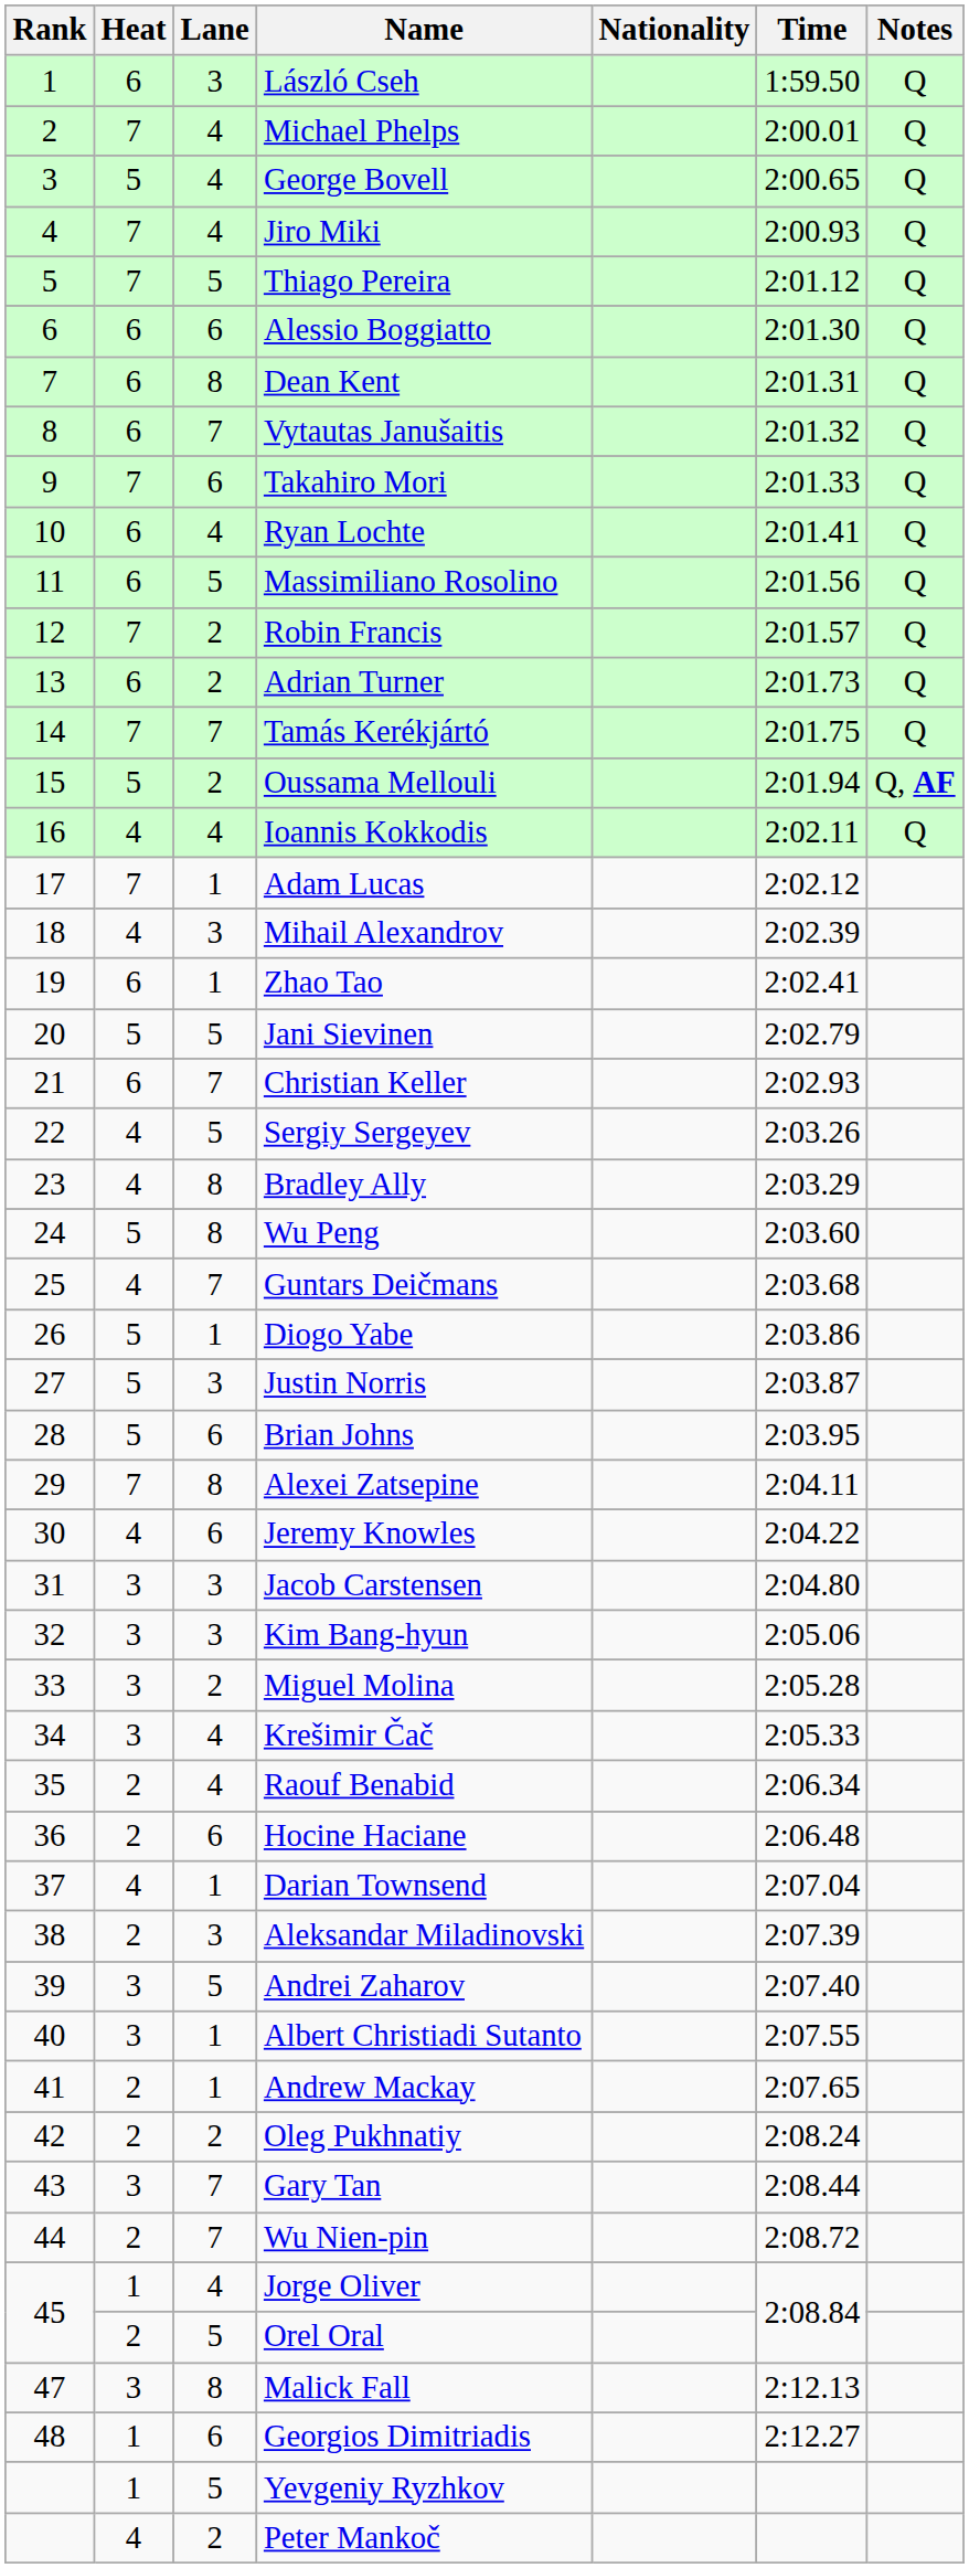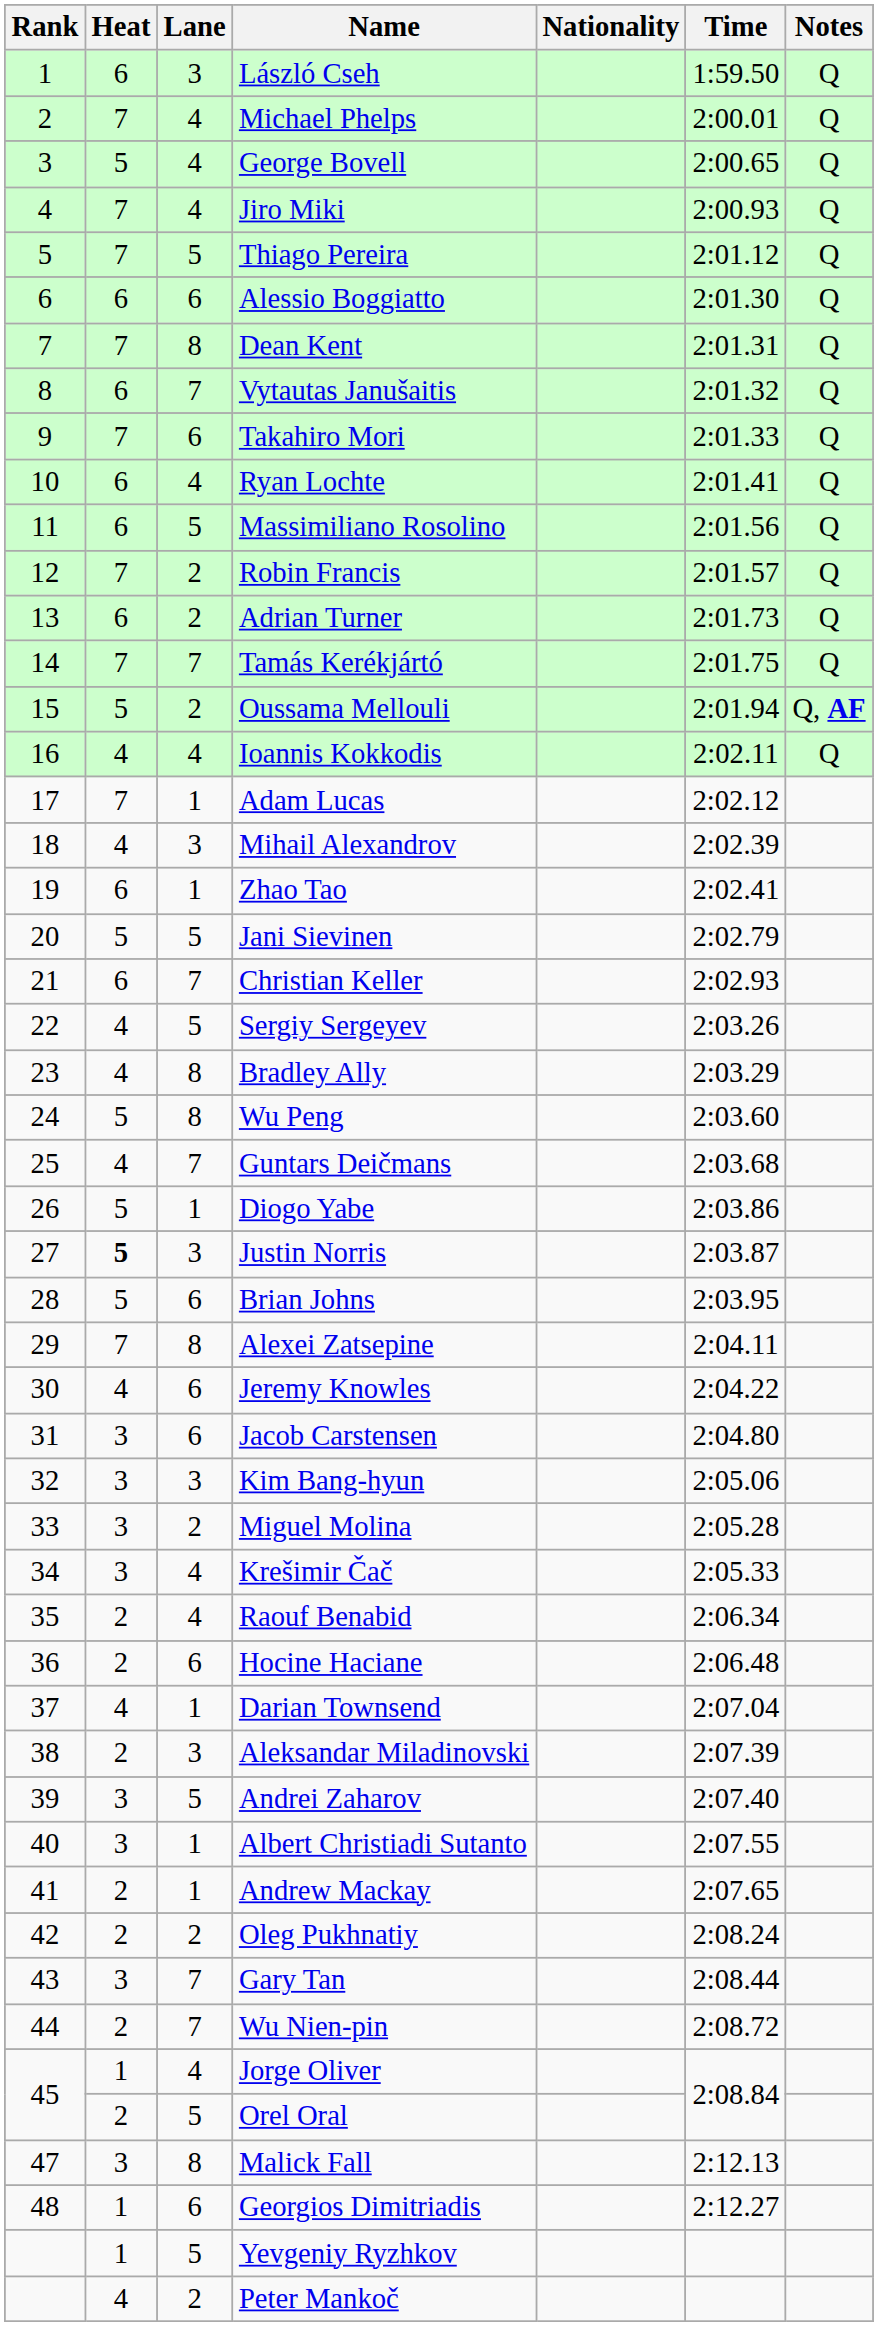 <table class="wikitable sortable" style="text-align:center">
 <tr>
 <th>Rank</th>
 <th>Heat</th>
 <th>Lane</th>
 <th>Name</th>
 <th>Nationality</th>
 <th>Time</th>
 <th>Notes</th>
 </tr>
 <tr bgcolor=#ccffcc>
 <td>1</td>
 <td>6</td>
 <td>3</td>
 <td align=left><a href='#'>László Cseh</a></td>
 <td align=left></td>
 <td>1:59.50</td>
 <td>Q</td>
 </tr>
 <tr bgcolor=#ccffcc>
 <td>2</td>
 <td>7</td>
 <td>4</td>
 <td align=left><a href='#'>Michael Phelps</a></td>
 <td align=left></td>
 <td>2:00.01</td>
 <td>Q</td>
 </tr>
 <tr bgcolor=#ccffcc>
 <td>3</td>
 <td>5</td>
 <td>4</td>
 <td align=left><a href='#'>George Bovell</a></td>
 <td align=left></td>
 <td>2:00.65</td>
 <td>Q</td>
 </tr>
 <tr bgcolor=#ccffcc>
 <td>4</td>
 <td>7</td>
 <td>4</td>
 <td align=left><a href='#'>Jiro Miki</a></td>
 <td align=left></td>
 <td>2:00.93</td>
 <td>Q</td>
 </tr>
 <tr bgcolor=#ccffcc>
 <td>5</td>
 <td>7</td>
 <td>5</td>
 <td align=left><a href='#'>Thiago Pereira</a></td>
 <td align=left></td>
 <td>2:01.12</td>
 <td>Q</td>
 </tr>
 <tr bgcolor=#ccffcc>
 <td>6</td>
 <td>6</td>
 <td>6</td>
 <td align=left><a href='#'>Alessio Boggiatto</a></td>
 <td align=left></td>
 <td>2:01.30</td>
 <td>Q</td>
 </tr>
 <tr bgcolor=#ccffcc>
 <td>7</td>
-<td>6</td>
+<td>7</td>
 <td>8</td>
 <td align=left><a href='#'>Dean Kent</a></td>
 <td align=left></td>
 <td>2:01.31</td>
 <td>Q</td>
 </tr>
 <tr bgcolor=#ccffcc>
 <td>8</td>
 <td>6</td>
 <td>7</td>
 <td align=left><a href='#'>Vytautas Janušaitis</a></td>
 <td align=left></td>
 <td>2:01.32</td>
 <td>Q</td>
 </tr>
 <tr bgcolor=#ccffcc>
 <td>9</td>
 <td>7</td>
 <td>6</td>
 <td align=left><a href='#'>Takahiro Mori</a></td>
 <td align=left></td>
 <td>2:01.33</td>
 <td>Q</td>
 </tr>
 <tr bgcolor=#ccffcc>
 <td>10</td>
 <td>6</td>
 <td>4</td>
 <td align=left><a href='#'>Ryan Lochte</a></td>
 <td align=left></td>
 <td>2:01.41</td>
 <td>Q</td>
 </tr>
 <tr bgcolor=#ccffcc>
 <td>11</td>
 <td>6</td>
 <td>5</td>
 <td align=left><a href='#'>Massimiliano Rosolino</a></td>
 <td align=left></td>
 <td>2:01.56</td>
 <td>Q</td>
 </tr>
 <tr bgcolor=#ccffcc>
 <td>12</td>
 <td>7</td>
 <td>2</td>
 <td align=left><a href='#'>Robin Francis</a></td>
 <td align=left></td>
 <td>2:01.57</td>
 <td>Q</td>
 </tr>
 <tr bgcolor=#ccffcc>
 <td>13</td>
 <td>6</td>
 <td>2</td>
 <td align=left><a href='#'>Adrian Turner</a></td>
 <td align=left></td>
 <td>2:01.73</td>
 <td>Q</td>
 </tr>
 <tr bgcolor=#ccffcc>
 <td>14</td>
 <td>7</td>
 <td>7</td>
 <td align=left><a href='#'>Tamás Kerékjártó</a></td>
 <td align=left></td>
 <td>2:01.75</td>
 <td>Q</td>
 </tr>
 <tr bgcolor=#ccffcc>
 <td>15</td>
 <td>5</td>
 <td>2</td>
 <td align=left><a href='#'>Oussama Mellouli</a></td>
 <td align=left></td>
 <td>2:01.94</td>
 <td>Q, <strong><a href='#'>AF</a></strong></td>
 </tr>
 <tr bgcolor=#ccffcc>
 <td>16</td>
 <td>4</td>
 <td>4</td>
 <td align=left><a href='#'>Ioannis Kokkodis</a></td>
 <td align=left></td>
 <td>2:02.11</td>
 <td>Q</td>
 </tr>
 <tr>
 <td>17</td>
 <td>7</td>
 <td>1</td>
 <td align=left><a href='#'>Adam Lucas</a></td>
 <td align=left></td>
 <td>2:02.12</td>
 <td></td>
 </tr>
 <tr>
 <td>18</td>
 <td>4</td>
 <td>3</td>
 <td align=left><a href='#'>Mihail Alexandrov</a></td>
 <td align=left></td>
 <td>2:02.39</td>
 <td></td>
 </tr>
 <tr>
 <td>19</td>
 <td>6</td>
 <td>1</td>
 <td align=left><a href='#'>Zhao Tao</a></td>
 <td align=left></td>
 <td>2:02.41</td>
 <td></td>
 </tr>
 <tr>
 <td>20</td>
 <td>5</td>
 <td>5</td>
 <td align=left><a href='#'>Jani Sievinen</a></td>
 <td align=left></td>
 <td>2:02.79</td>
 <td></td>
 </tr>
 <tr>
 <td>21</td>
 <td>6</td>
 <td>7</td>
 <td align=left><a href='#'>Christian Keller</a></td>
 <td align=left></td>
 <td>2:02.93</td>
 <td></td>
 </tr>
 <tr>
 <td>22</td>
 <td>4</td>
 <td>5</td>
 <td align=left><a href='#'>Sergiy Sergeyev</a></td>
 <td align=left></td>
 <td>2:03.26</td>
 <td></td>
 </tr>
 <tr>
 <td>23</td>
 <td>4</td>
 <td>8</td>
 <td align=left><a href='#'>Bradley Ally</a></td>
 <td align=left></td>
 <td>2:03.29</td>
 <td></td>
 </tr>
 <tr>
 <td>24</td>
 <td>5</td>
 <td>8</td>
 <td align=left><a href='#'>Wu Peng</a></td>
 <td align=left></td>
 <td>2:03.60</td>
 <td></td>
 </tr>
 <tr>
 <td>25</td>
 <td>4</td>
 <td>7</td>
 <td align=left><a href='#'>Guntars Deičmans</a></td>
 <td align=left></td>
 <td>2:03.68</td>
 <td></td>
 </tr>
 <tr>
 <td>26</td>
 <td>5</td>
 <td>1</td>
 <td align=left><a href='#'>Diogo Yabe</a></td>
 <td align=left></td>
 <td>2:03.86</td>
 <td></td>
 </tr>
 <tr>
 <td>27</td>
-<td>5</td>
+<td><strong>5</strong></td>
 <td>3</td>
 <td align=left><a href='#'>Justin Norris</a></td>
 <td align=left></td>
 <td>2:03.87</td>
 <td></td>
 </tr>
 <tr>
 <td>28</td>
 <td>5</td>
 <td>6</td>
 <td align=left><a href='#'>Brian Johns</a></td>
 <td align=left></td>
 <td>2:03.95</td>
 <td></td>
 </tr>
 <tr>
 <td>29</td>
 <td>7</td>
 <td>8</td>
 <td align=left><a href='#'>Alexei Zatsepine</a></td>
 <td align=left></td>
 <td>2:04.11</td>
 <td></td>
 </tr>
 <tr>
 <td>30</td>
 <td>4</td>
 <td>6</td>
 <td align=left><a href='#'>Jeremy Knowles</a></td>
 <td align=left></td>
 <td>2:04.22</td>
 <td></td>
 </tr>
 <tr>
 <td>31</td>
 <td>3</td>
-<td>3</td>
+<td>6</td>
 <td align=left><a href='#'>Jacob Carstensen</a></td>
 <td align=left></td>
 <td>2:04.80</td>
 <td></td>
 </tr>
 <tr>
 <td>32</td>
 <td>3</td>
 <td>3</td>
 <td align=left><a href='#'>Kim Bang-hyun</a></td>
 <td align=left></td>
 <td>2:05.06</td>
 <td></td>
 </tr>
 <tr>
 <td>33</td>
 <td>3</td>
 <td>2</td>
 <td align=left><a href='#'>Miguel Molina</a></td>
 <td align=left></td>
 <td>2:05.28</td>
 <td></td>
 </tr>
 <tr>
 <td>34</td>
 <td>3</td>
 <td>4</td>
 <td align=left><a href='#'>Krešimir Čač</a></td>
 <td align=left></td>
 <td>2:05.33</td>
 <td></td>
 </tr>
 <tr>
 <td>35</td>
 <td>2</td>
 <td>4</td>
 <td align=left><a href='#'>Raouf Benabid</a></td>
 <td align=left></td>
 <td>2:06.34</td>
 <td></td>
 </tr>
 <tr>
 <td>36</td>
 <td>2</td>
 <td>6</td>
 <td align=left><a href='#'>Hocine Haciane</a></td>
 <td align=left></td>
 <td>2:06.48</td>
 <td></td>
 </tr>
 <tr>
 <td>37</td>
 <td>4</td>
 <td>1</td>
 <td align=left><a href='#'>Darian Townsend</a></td>
 <td align=left></td>
 <td>2:07.04</td>
 <td></td>
 </tr>
 <tr>
 <td>38</td>
 <td>2</td>
 <td>3</td>
 <td align=left><a href='#'>Aleksandar Miladinovski</a></td>
 <td align=left></td>
 <td>2:07.39</td>
 <td></td>
 </tr>
 <tr>
 <td>39</td>
 <td>3</td>
 <td>5</td>
 <td align=left><a href='#'>Andrei Zaharov</a></td>
 <td align=left></td>
 <td>2:07.40</td>
 <td></td>
 </tr>
 <tr>
 <td>40</td>
 <td>3</td>
 <td>1</td>
 <td align=left><a href='#'>Albert Christiadi Sutanto</a></td>
 <td align=left></td>
 <td>2:07.55</td>
 <td></td>
 </tr>
 <tr>
 <td>41</td>
 <td>2</td>
 <td>1</td>
 <td align=left><a href='#'>Andrew Mackay</a></td>
 <td align=left></td>
 <td>2:07.65</td>
 <td></td>
 </tr>
 <tr>
 <td>42</td>
 <td>2</td>
 <td>2</td>
 <td align=left><a href='#'>Oleg Pukhnatiy</a></td>
 <td align=left></td>
 <td>2:08.24</td>
 <td></td>
 </tr>
 <tr>
 <td>43</td>
 <td>3</td>
 <td>7</td>
 <td align=left><a href='#'>Gary Tan</a></td>
 <td align=left></td>
 <td>2:08.44</td>
 <td></td>
 </tr>
 <tr>
 <td>44</td>
 <td>2</td>
 <td>7</td>
 <td align=left><a href='#'>Wu Nien-pin</a></td>
 <td align=left></td>
 <td>2:08.72</td>
 <td></td>
 </tr>
 <tr>
 <td rowspan=2>45</td>
 <td>1</td>
 <td>4</td>
 <td align=left><a href='#'>Jorge Oliver</a></td>
 <td align=left></td>
 <td rowspan=2>2:08.84</td>
 <td></td>
 </tr>
 <tr>
 <td>2</td>
 <td>5</td>
 <td align=left><a href='#'>Orel Oral</a></td>
 <td align=left></td>
 <td></td>
 </tr>
 <tr>
 <td>47</td>
 <td>3</td>
 <td>8</td>
 <td align=left><a href='#'>Malick Fall</a></td>
 <td align=left></td>
 <td>2:12.13</td>
 <td></td>
 </tr>
 <tr>
 <td>48</td>
 <td>1</td>
 <td>6</td>
 <td align=left><a href='#'>Georgios Dimitriadis</a></td>
 <td align=left></td>
 <td>2:12.27</td>
 <td></td>
 </tr>
 <tr>
 <td></td>
 <td>1</td>
 <td>5</td>
 <td align=left><a href='#'>Yevgeniy Ryzhkov</a></td>
 <td align=left></td>
 <td></td>
 <td></td>
 </tr>
 <tr>
 <td></td>
 <td>4</td>
 <td>2</td>
 <td align=left><a href='#'>Peter Mankoč</a></td>
 <td align=left></td>
 <td></td>
 <td></td>
 </tr>
 </table>
